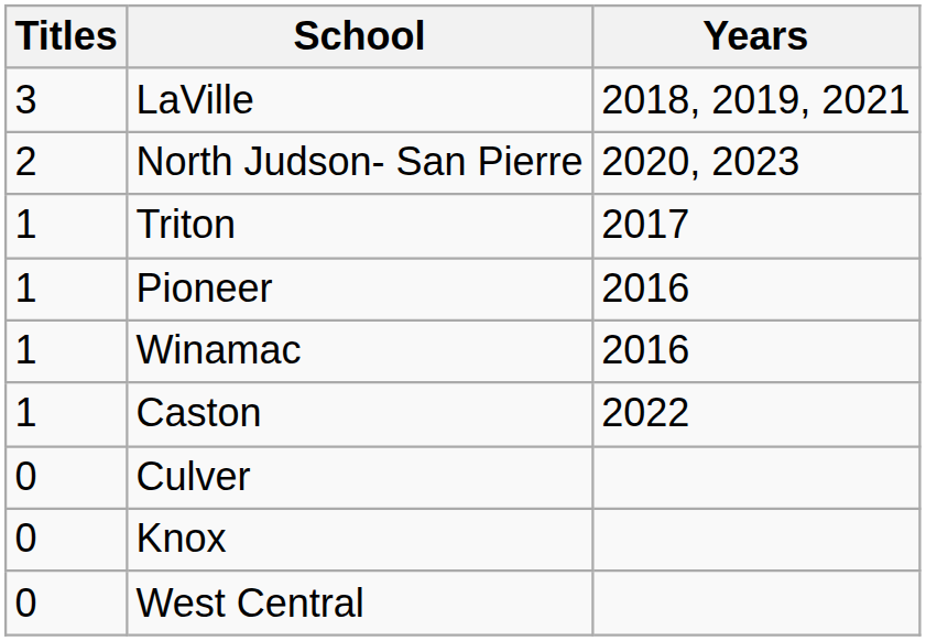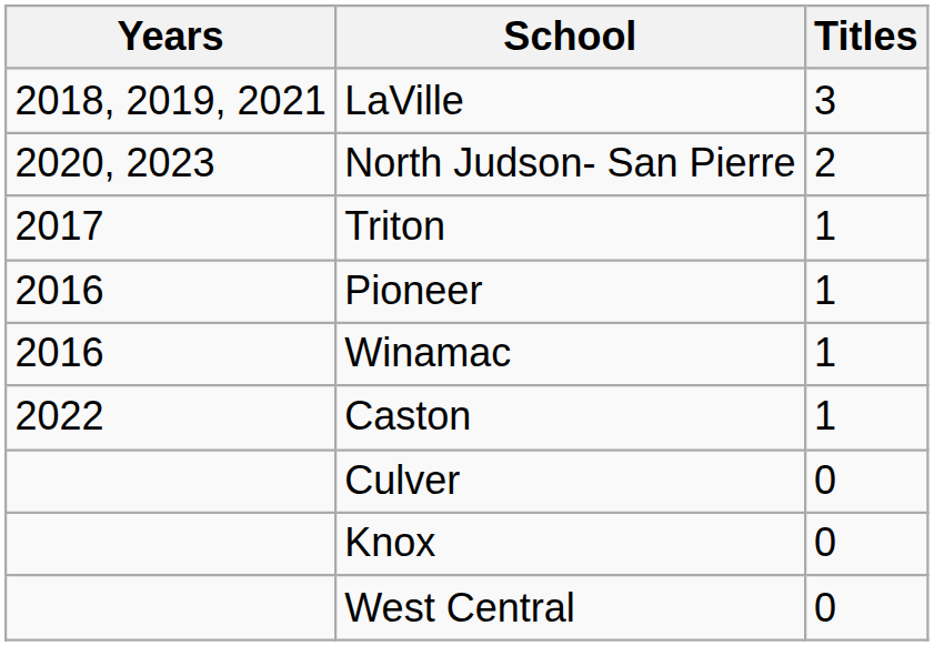 <table class="wikitable">
 <tr>
+<th>Years</th>
+<th>School</th>
 <th>Titles</th>
-<th>School</th>
-<th>Years</th>
 </tr>
 <tr>
+<td>2018, 2019, 2021</td>
+<td>LaVille</td>
 <td>3</td>
-<td>LaVille</td>
-<td>2018, 2019, 2021</td>
 </tr>
 <tr>
+<td>2020, 2023</td>
+<td>North Judson- San Pierre</td>
 <td>2</td>
-<td>North Judson- San Pierre</td>
-<td>2020, 2023</td>
 </tr>
 <tr>
+<td>2017</td>
+<td>Triton</td>
 <td>1</td>
-<td>Triton</td>
-<td>2017</td>
 </tr>
 <tr>
+<td>2016</td>
+<td>Pioneer</td>
 <td>1</td>
-<td>Pioneer</td>
-<td>2016</td>
 </tr>
 <tr>
+<td>2016</td>
+<td>Winamac</td>
 <td>1</td>
-<td>Winamac</td>
-<td>2016</td>
 </tr>
 <tr>
+<td>2022</td>
+<td>Caston</td>
 <td>1</td>
-<td>Caston</td>
-<td>2022</td>
 </tr>
 <tr>
+<td></td>
+<td>Culver</td>
 <td>0</td>
-<td>Culver</td>
-<td></td>
 </tr>
 <tr>
+<td></td>
+<td>Knox</td>
 <td>0</td>
-<td>Knox</td>
-<td></td>
 </tr>
 <tr>
+<td></td>
+<td>West Central</td>
 <td>0</td>
-<td>West Central</td>
-<td></td>
 </tr>
 </table>
